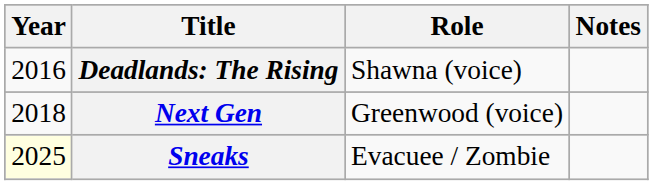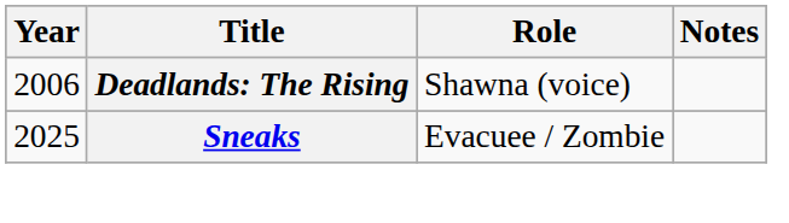 <table class="wikitable plainrowheaders sortable">
 <tr>
 <th scope="col">Year</th>
 <th scope="col">Title</th>
 <th scope="col">Role</th>
 <th scope="col" class="unsortable">Notes</th>
 </tr>
 <tr>
-<td>2016</td>
+<td>2006</td>
 <th scope="row"><em>Deadlands: The Rising</em></th>
 <td>Shawna (voice)</td>
 <td></td>
 </tr>
 <tr>
-<td>2018</td>
-<th scope="row"><em><a href='#'>Next Gen</a></em></th>
-<td>Greenwood (voice)</td>
-<td></td>
-</tr>
-<tr>
-<td style="background: lightyellow;">2025</td>
+<td>2025</td>
 <th scope="row"><em><a href='#'>Sneaks</a></em></th>
 <td>Evacuee / Zombie</td>
 </tr>
 </table>
